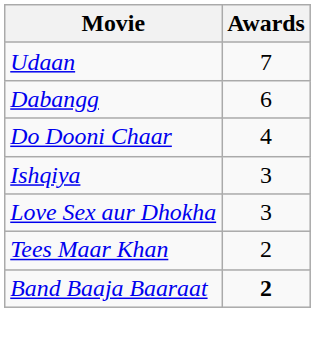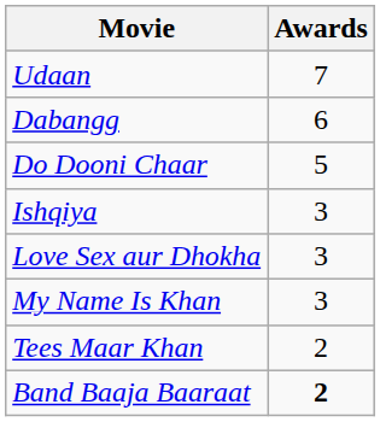 <table class="wikitable sortable" style="text-align: center">
 <tr>
 <th>Movie</th>
 <th>Awards</th>
 </tr>
 <tr>
 <td align="left"><em><a href='#'>Udaan</a></em></td>
 <td>7</td>
 </tr>
 <tr>
 <td align="left"><em><a href='#'>Dabangg</a></em></td>
 <td>6</td>
 </tr>
 <tr>
 <td align="left"><em><a href='#'>Do Dooni Chaar</a></em></td>
-<td>4</td>
+<td>5</td>
 </tr>
 <tr>
 <td align="left"><em><a href='#'>Ishqiya</a></em></td>
 <td>3</td>
 </tr>
 <tr>
 <td align="left"><em><a href='#'>Love Sex aur Dhokha</a></em></td>
+<td>3</td>
+</tr>
+<tr>
+<td align="left"><em><a href='#'>My Name Is Khan</a></em></td>
 <td>3</td>
 </tr>
 <tr>
 <td align="left"><em><a href='#'>Tees Maar Khan</a></em></td>
 <td>2</td>
 </tr>
 <tr>
 <td align="left"><em><a href='#'>Band Baaja Baaraat</a></em></td>
 <td><strong>2</strong></td>
 </tr>
 </table>
